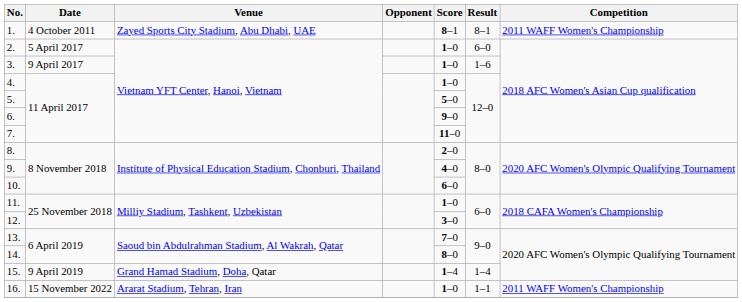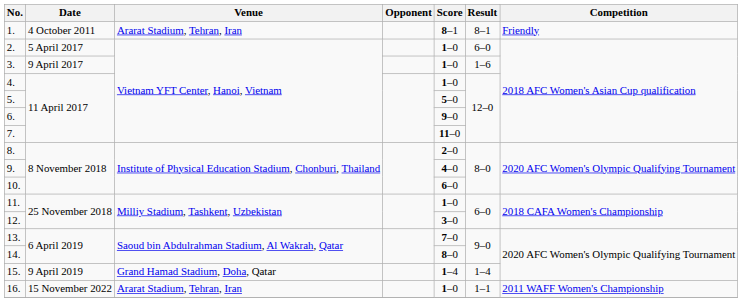 <table class="wikitable">
 <tr>
 <th>No.</th>
 <th>Date</th>
 <th>Venue</th>
 <th>Opponent</th>
 <th>Score</th>
 <th>Result</th>
 <th>Competition</th>
 </tr>
 <tr>
 <td>1.</td>
 <td>4 October 2011</td>
-<td><a href='#'>Zayed Sports City Stadium</a>, <a href='#'>Abu Dhabi</a>, <a href='#'>UAE</a></td>
+<td><a href='#'>Ararat Stadium</a>, <a href='#'>Tehran</a>, <a href='#'>Iran</a></td>
 <td></td>
 <td align=center><strong>8</strong>–1</td>
 <td align=center>8–1</td>
-<td><a href='#'>2011 WAFF Women's Championship</a></td>
+<td><a href='#'>Friendly</a></td>
 </tr>
 <tr>
 <td>2.</td>
 <td>5 April 2017</td>
 <td rowspan=6><a href='#'>Vietnam YFT Center</a>, <a href='#'>Hanoi</a>, <a href='#'>Vietnam</a></td>
 <td></td>
 <td align=center><strong>1</strong>–0</td>
 <td align=center>6–0</td>
 <td rowspan=6><a href='#'>2018 AFC Women's Asian Cup qualification</a></td>
 </tr>
 <tr>
 <td>3.</td>
 <td>9 April 2017</td>
 <td></td>
 <td align=center><strong>1</strong>–0</td>
 <td align=center>1–6</td>
 </tr>
 <tr>
 <td>4.</td>
 <td rowspan=4>11 April 2017</td>
 <td rowspan=4></td>
 <td align=center><strong>1</strong>–0</td>
 <td rowspan=4 align=center>12–0</td>
 </tr>
 <tr>
 <td>5.</td>
 <td align=center><strong>5</strong>–0</td>
 </tr>
 <tr>
 <td>6.</td>
 <td align=center><strong>9</strong>–0</td>
 </tr>
 <tr>
 <td>7.</td>
 <td align=center><strong>11</strong>–0</td>
 </tr>
 <tr>
 <td>8.</td>
 <td rowspan=3>8 November 2018</td>
 <td rowspan=3><a href='#'>Institute of Physical Education Stadium</a>, <a href='#'>Chonburi</a>, <a href='#'>Thailand</a></td>
 <td rowspan=3></td>
 <td align=center><strong>2</strong>–0</td>
 <td rowspan=3 align=center>8–0</td>
 <td rowspan=3><a href='#'>2020 AFC Women's Olympic Qualifying Tournament</a></td>
 </tr>
 <tr>
 <td>9.</td>
 <td align=center><strong>4</strong>–0</td>
 </tr>
 <tr>
 <td>10.</td>
 <td align=center><strong>6</strong>–0</td>
 </tr>
 <tr>
 <td>11.</td>
 <td rowspan=2>25 November 2018</td>
 <td rowspan=2><a href='#'>Milliy Stadium</a>, <a href='#'>Tashkent</a>, <a href='#'>Uzbekistan</a></td>
 <td rowspan=2></td>
 <td align=center><strong>1</strong>–0</td>
 <td rowspan=2 align=center>6–0</td>
 <td rowspan=2><a href='#'>2018 CAFA Women's Championship</a></td>
 </tr>
 <tr>
 <td>12.</td>
 <td align=center><strong>3</strong>–0</td>
 </tr>
 <tr>
 <td>13.</td>
 <td rowspan=2>6 April 2019</td>
 <td rowspan=2><a href='#'>Saoud bin Abdulrahman Stadium</a>, <a href='#'>Al Wakrah</a>, <a href='#'>Qatar</a></td>
 <td rowspan=2></td>
 <td align=center><strong>7</strong>–0</td>
 <td rowspan=2 align=center>9–0</td>
 <td rowspan=3>2020 AFC Women's Olympic Qualifying Tournament</td>
 </tr>
 <tr>
 <td>14.</td>
 <td align=center><strong>8</strong>–0</td>
 </tr>
 <tr>
 <td>15.</td>
 <td>9 April 2019</td>
 <td><a href='#'>Grand Hamad Stadium</a>, <a href='#'>Doha</a>, Qatar</td>
 <td></td>
 <td align=center><strong>1</strong>–4</td>
 <td align=center>1–4</td>
 </tr>
 <tr>
 <td>16.</td>
 <td>15 November 2022</td>
 <td><a href='#'>Ararat Stadium</a>, <a href='#'>Tehran</a>, <a href='#'>Iran</a></td>
 <td></td>
 <td align=center><strong>1</strong>–0</td>
 <td align=center>1–1</td>
 <td><a href='#'>2011 WAFF Women's Championship</a></td>
 </tr>
 <tr>
 </tr>
 </table>
